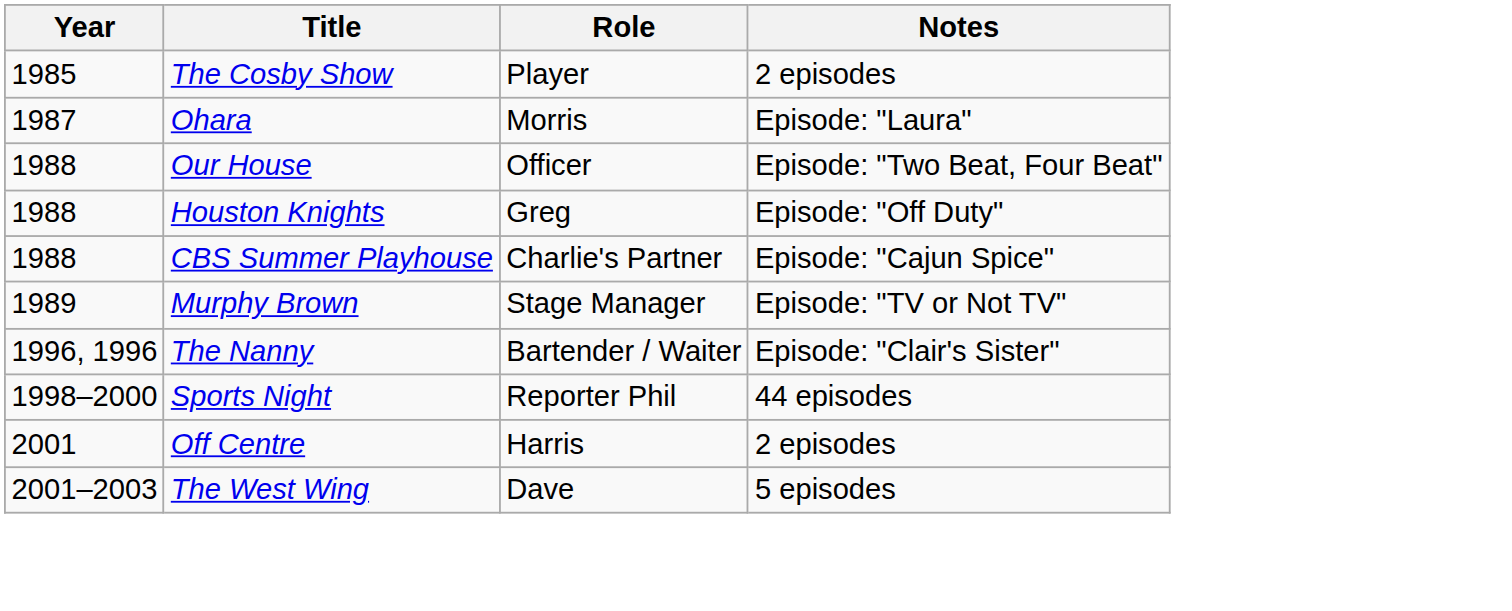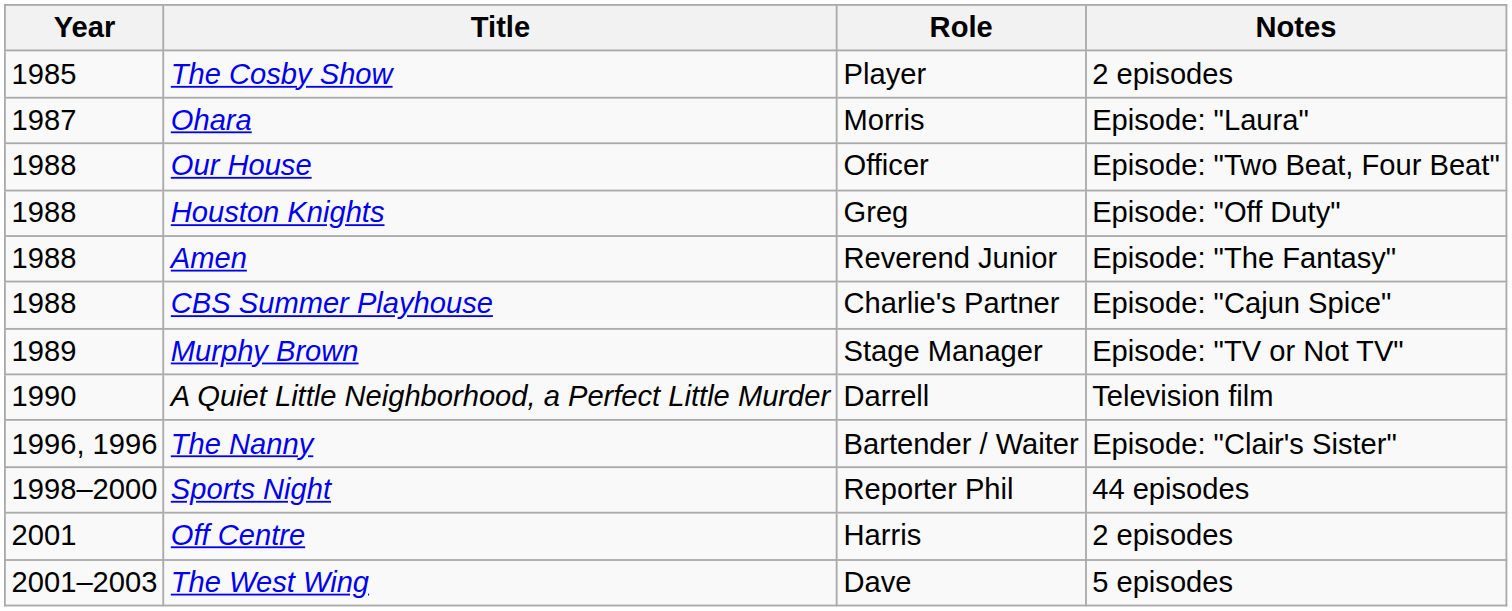 <table class="wikitable sortable">
 <tr>
 <th>Year</th>
 <th>Title</th>
 <th>Role</th>
 <th>Notes</th>
 </tr>
 <tr>
 <td>1985</td>
 <td><em><a href='#'>The Cosby Show</a></em></td>
 <td>Player</td>
 <td>2 episodes</td>
 </tr>
 <tr>
 <td>1987</td>
 <td><a href='#'><em>Ohara</em></a></td>
 <td>Morris</td>
 <td>Episode: "Laura"</td>
 </tr>
 <tr>
 <td>1988</td>
 <td><a href='#'><em>Our House</em></a></td>
 <td>Officer</td>
 <td>Episode: "Two Beat, Four Beat"</td>
 </tr>
 <tr>
 <td>1988</td>
 <td><em><a href='#'>Houston Knights</a></em></td>
 <td>Greg</td>
 <td>Episode: "Off Duty"</td>
 </tr>
 <tr>
 <td>1988</td>
+<td><a href='#'><em>Amen</em></a></td>
+<td>Reverend Junior</td>
+<td>Episode: "The Fantasy"</td>
+</tr>
+<tr>
+<td>1988</td>
 <td><em><a href='#'>CBS Summer Playhouse</a></em></td>
 <td>Charlie's Partner</td>
 <td>Episode: "Cajun Spice"</td>
 </tr>
 <tr>
 <td>1989</td>
 <td><em><a href='#'>Murphy Brown</a></em></td>
 <td>Stage Manager</td>
 <td>Episode: "TV or Not TV"</td>
+</tr>
+<tr>
+<td>1990</td>
+<td><em>A Quiet Little Neighborhood, a Perfect Little Murder</em></td>
+<td>Darrell</td>
+<td>Television film</td>
 </tr>
 <tr>
 <td>1996, 1996</td>
 <td><em><a href='#'>The Nanny</a></em></td>
 <td>Bartender / Waiter</td>
 <td>Episode: "Clair's Sister"</td>
 </tr>
 <tr>
 <td>1998–2000</td>
 <td><em><a href='#'>Sports Night</a></em></td>
 <td>Reporter Phil</td>
 <td>44 episodes</td>
 </tr>
 <tr>
 <td>2001</td>
 <td><em><a href='#'>Off Centre</a></em></td>
 <td>Harris</td>
 <td>2 episodes</td>
 </tr>
 <tr>
 <td>2001–2003</td>
 <td><em><a href='#'>The West Wing</a></em></td>
 <td>Dave</td>
 <td>5 episodes</td>
 </tr>
 </table>
